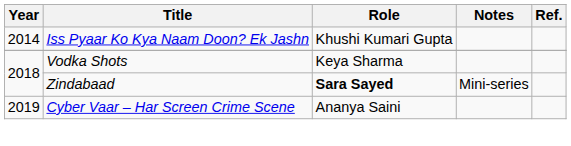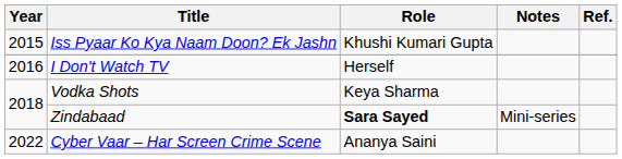 <table class="wikitable sortable">
 <tr>
 <th>Year</th>
 <th>Title</th>
 <th>Role</th>
 <th>Notes</th>
 <th>Ref.</th>
 </tr>
 <tr>
-<td>2014</td>
+<td>2015</td>
 <td><em><a href='#'>Iss Pyaar Ko Kya Naam Doon? Ek Jashn</a></em></td>
 <td>Khushi Kumari Gupta</td>
 <td></td>
 <td style="text-align:center;"></td>
 </tr>
 <tr>
+</tr>
+<tr>
+<td>2016</td>
+<td><em><a href='#'>I Don't Watch TV</a></em></td>
+<td>Herself</td>
+<td></td>
+<td style="text-align:center;"></td>
 </tr>
 <tr>
 <td rowspan="2">2018</td>
 <td><em>Vodka Shots</em></td>
 <td>Keya Sharma</td>
 <td></td>
 <td style="text-align:center;"></td>
 </tr>
 <tr>
 <td><em>Zindabaad</em></td>
 <td><strong>Sara Sayed</strong></td>
 <td>Mini-series</td>
 <td></td>
 </tr>
 <tr>
-<td>2019</td>
+<td>2022</td>
 <td><em><a href='#'>Cyber Vaar – Har Screen Crime Scene</a></em></td>
 <td>Ananya Saini</td>
 <td></td>
 <td style="text-align:center;"></td>
 </tr>
 </table>
